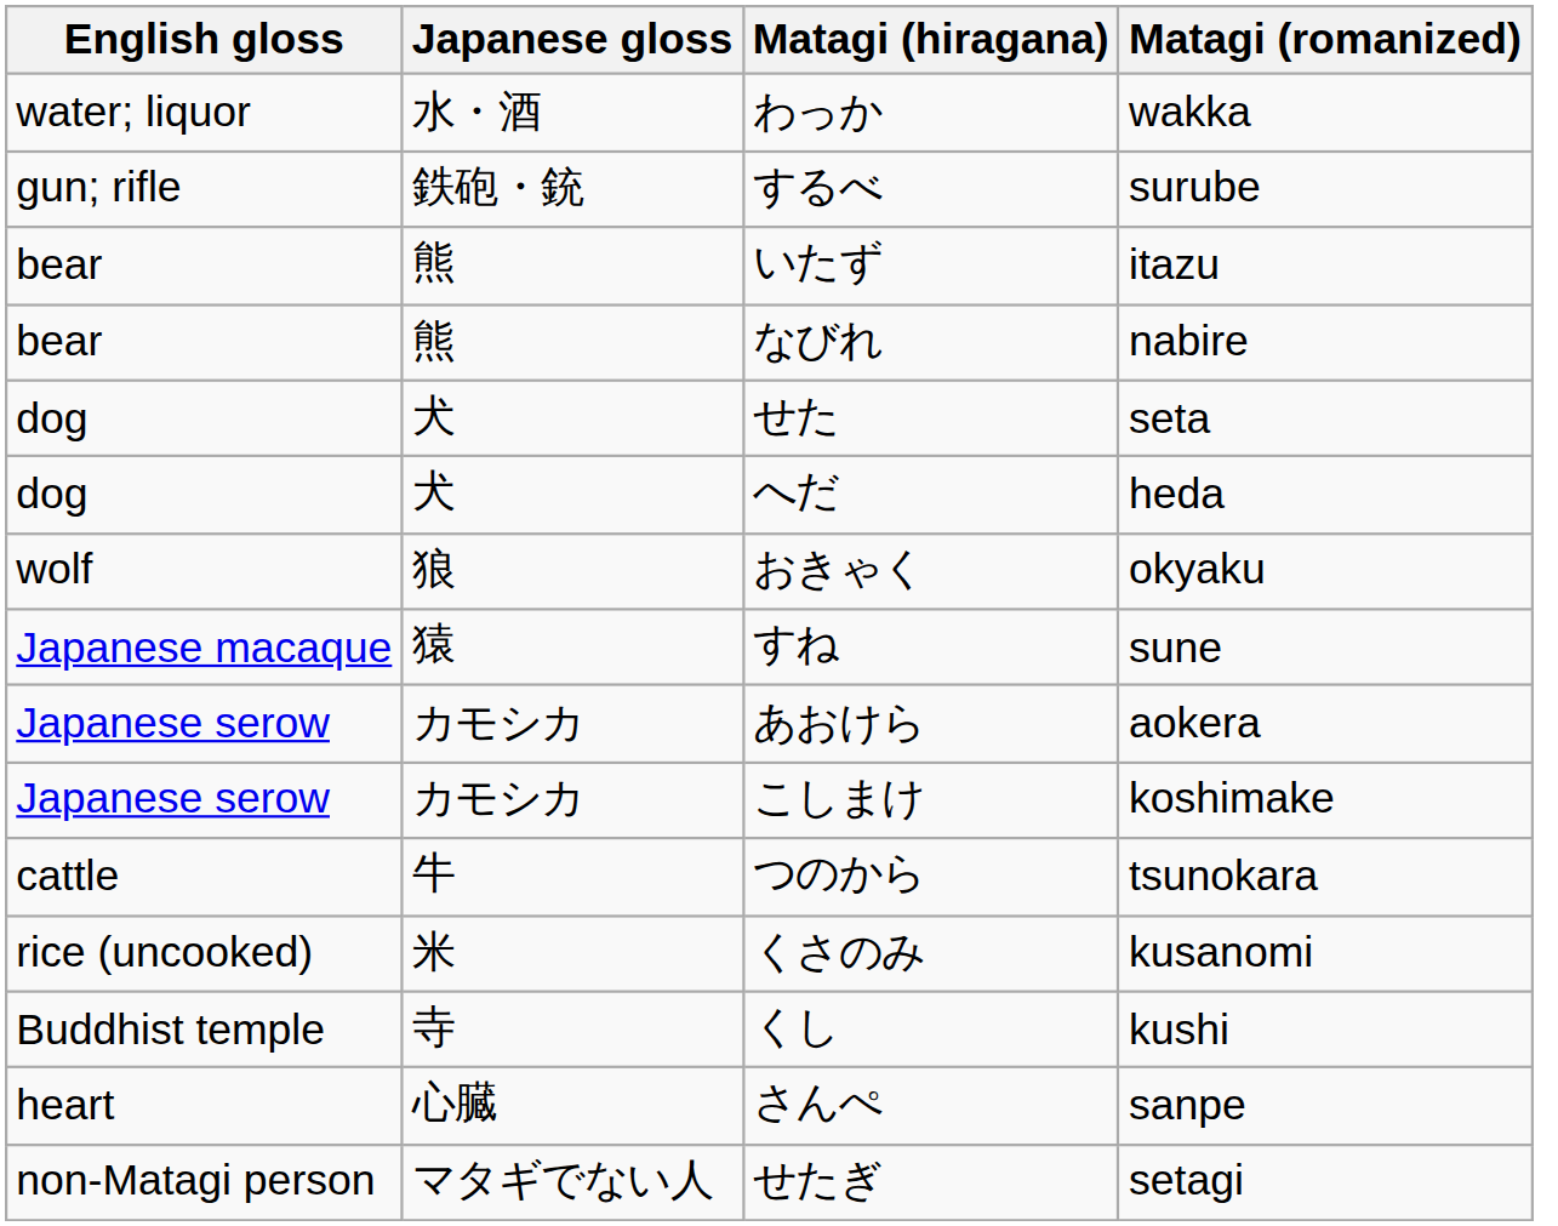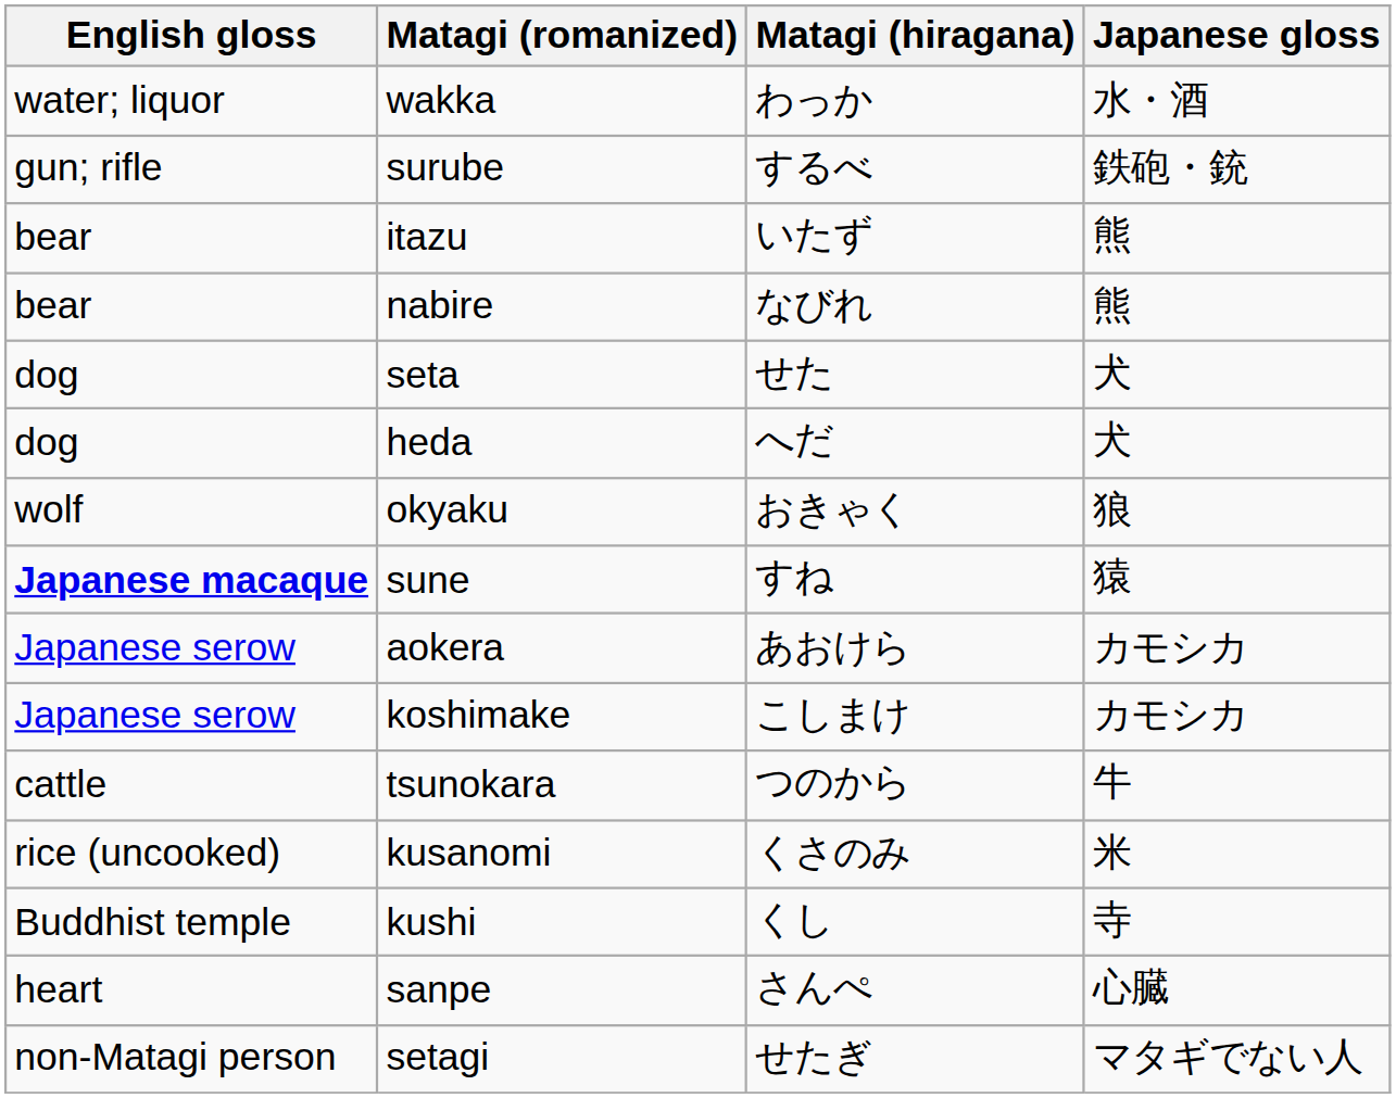 <table class="wikitable sortable">
 <tr>
 <th>English gloss</th>
+<th>Matagi (romanized)</th>
+<th>Matagi (hiragana)</th>
 <th>Japanese gloss</th>
-<th>Matagi (hiragana)</th>
-<th>Matagi (romanized)</th>
 </tr>
 <tr>
 <td>water; liquor</td>
+<td>wakka</td>
+<td>わっか</td>
 <td>水・酒</td>
-<td>わっか</td>
-<td>wakka</td>
 </tr>
 <tr>
 <td>gun; rifle</td>
+<td>surube</td>
+<td>するべ</td>
 <td>鉄砲・銃</td>
-<td>するべ</td>
-<td>surube</td>
 </tr>
 <tr>
 <td>bear</td>
+<td>itazu</td>
+<td>いたず</td>
 <td>熊</td>
-<td>いたず</td>
-<td>itazu</td>
 </tr>
 <tr>
 <td>bear</td>
+<td>nabire</td>
+<td>なびれ</td>
 <td>熊</td>
-<td>なびれ</td>
-<td>nabire</td>
 </tr>
 <tr>
 <td>dog</td>
+<td>seta</td>
+<td>せた</td>
 <td>犬</td>
-<td>せた</td>
-<td>seta</td>
 </tr>
 <tr>
 <td>dog</td>
+<td>heda</td>
+<td>へだ</td>
 <td>犬</td>
-<td>へだ</td>
-<td>heda</td>
 </tr>
 <tr>
 <td>wolf</td>
+<td>okyaku</td>
+<td>おきゃく</td>
 <td>狼</td>
-<td>おきゃく</td>
-<td>okyaku</td>
 </tr>
 <tr>
-<td><a href='#'>Japanese macaque</a></td>
+<td><strong><a href='#'>Japanese macaque</a></strong></td>
+<td>sune</td>
+<td>すね</td>
 <td>猿</td>
-<td>すね</td>
-<td>sune</td>
 </tr>
 <tr>
 <td><a href='#'>Japanese serow</a></td>
+<td>aokera</td>
+<td>あおけら</td>
 <td>カモシカ</td>
-<td>あおけら</td>
-<td>aokera</td>
 </tr>
 <tr>
 <td><a href='#'>Japanese serow</a></td>
+<td>koshimake</td>
+<td>こしまけ</td>
 <td>カモシカ</td>
-<td>こしまけ</td>
-<td>koshimake</td>
 </tr>
 <tr>
 <td>cattle</td>
+<td>tsunokara</td>
+<td>つのから</td>
 <td>牛</td>
-<td>つのから</td>
-<td>tsunokara</td>
 </tr>
 <tr>
 <td>rice (uncooked)</td>
+<td>kusanomi</td>
+<td>くさのみ</td>
 <td>米</td>
-<td>くさのみ</td>
-<td>kusanomi</td>
 </tr>
 <tr>
 <td>Buddhist temple</td>
+<td>kushi</td>
+<td>くし</td>
 <td>寺</td>
-<td>くし</td>
-<td>kushi</td>
 </tr>
 <tr>
 <td>heart</td>
+<td>sanpe</td>
+<td>さんぺ</td>
 <td>心臓</td>
-<td>さんぺ</td>
-<td>sanpe</td>
 </tr>
 <tr>
 <td>non-Matagi person</td>
+<td>setagi</td>
+<td>せたぎ</td>
 <td>マタギでない人</td>
-<td>せたぎ</td>
-<td>setagi</td>
 </tr>
 </table>
